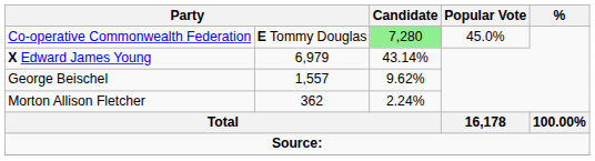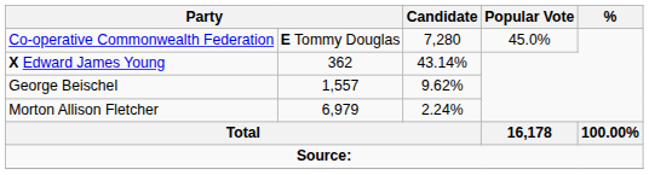 <table class="wikitable">
 <tr>
 <th colspan="2">Party</th>
 <th>Candidate</th>
 <th>Popular Vote</th>
 <th>%</th>
 </tr>
 <tr>
 <td><a href='#'>Co-operative Commonwealth Federation</a></td>
 <td><strong>E</strong> Tommy Douglas</td>
-<td align=center style="background: lightgreen;">7,280</td>
+<td align=center>7,280</td>
 <td align=center>45.0%</td>
 </tr>
 <tr>
 <td><strong>X</strong> <a href='#'>Edward James Young</a></td>
-<td align=center>6,979</td>
+<td align=center>362</td>
 <td align=center>43.14%</td>
 </tr>
 <tr>
 <td>George Beischel</td>
 <td align=center>1,557</td>
 <td align=center>9.62%</td>
 </tr>
 <tr>
 <td>Morton Allison Fletcher</td>
-<td align=center>362</td>
+<td align=center>6,979</td>
 <td align=center>2.24%</td>
 </tr>
 <tr>
 <th colspan=3>Total</th>
 <th>16,178</th>
 <th>100.00%</th>
 </tr>
 <tr>
 <td align="center" colspan=5><strong>Source:</strong> </td>
 </tr>
 <tr>
 </tr>
 </table>
